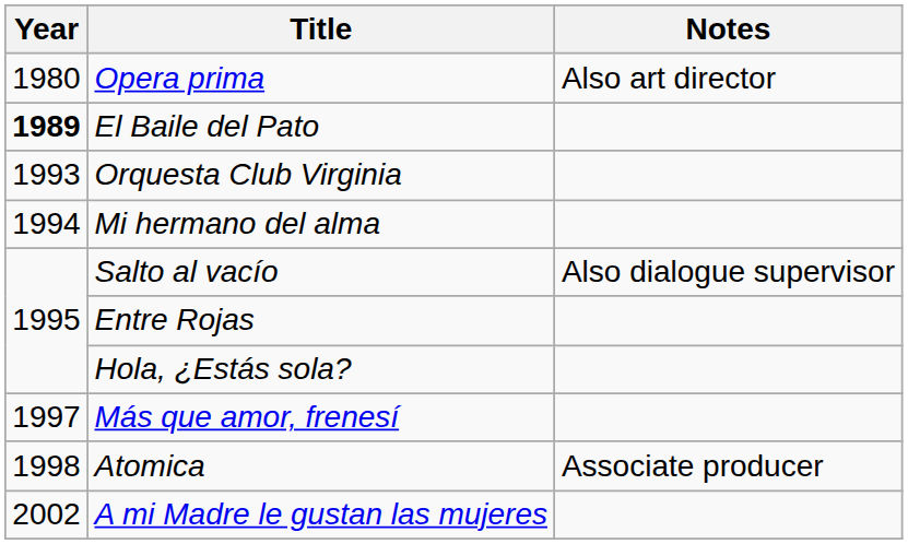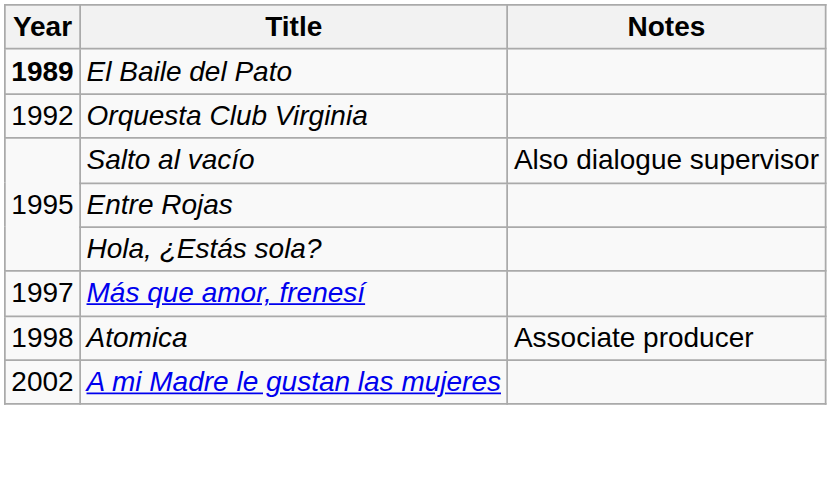 <table class="wikitable">
 <tr>
 <th>Year</th>
 <th>Title</th>
 <th>Notes</th>
 </tr>
 <tr>
-<td>1980</td>
-<td><em><a href='#'>Opera prima</a></em></td>
-<td>Also art director</td>
-</tr>
-<tr>
 <td><strong>1989</strong></td>
 <td><em>El Baile del Pato</em></td>
 <td></td>
 </tr>
 <tr>
-<td>1993</td>
+<td>1992</td>
 <td><em>Orquesta Club Virginia</em></td>
-<td></td>
-</tr>
-<tr>
-<td>1994</td>
-<td><em>Mi hermano del alma</em></td>
 <td></td>
 </tr>
 <tr>
 <td rowspan=3>1995</td>
 <td><em>Salto al vacío</em></td>
 <td>Also dialogue supervisor</td>
 </tr>
 <tr>
 <td><em>Entre Rojas</em></td>
 <td></td>
 </tr>
 <tr>
 <td><em>Hola, ¿Estás sola?</em></td>
 <td></td>
 </tr>
 <tr>
 <td>1997</td>
 <td><em><a href='#'> Más que amor, frenesí</a></em></td>
 <td></td>
 </tr>
 <tr>
 <td>1998</td>
 <td><em>Atomica</em></td>
 <td>Associate producer</td>
 </tr>
 <tr>
 <td>2002</td>
 <td><em><a href='#'>A mi Madre le gustan las mujeres</a></em></td>
 <td></td>
 </tr>
 </table>
